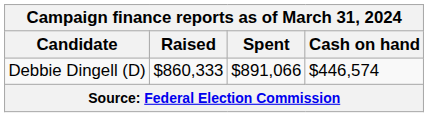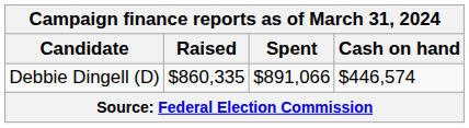 <table class="wikitable sortable">
 <tr>
 <th colspan=4>Campaign finance reports as of March 31, 2024</th>
 </tr>
 <tr style="text-align:center;">
 <th>Candidate</th>
 <th>Raised</th>
 <th>Spent</th>
 <th>Cash on hand</th>
 </tr>
 <tr>
 <td>Debbie Dingell (D)</td>
-<td>$860,333</td>
+<td>$860,335</td>
 <td>$891,066</td>
 <td>$446,574</td>
 </tr>
 <tr>
 <th colspan="4"><small>Source: <a href='#'>Federal Election Commission</a></small></th>
 </tr>
 </table>
